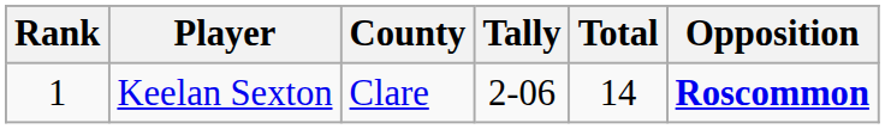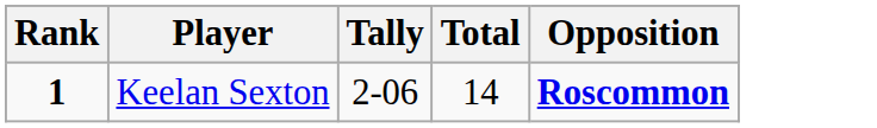 <table class="wikitable">
 <tr>
 <th>Rank</th>
 <th>Player</th>
-<th>County</th>
 <th class="unsortable">Tally</th>
 <th>Total</th>
 <th>Opposition</th>
 </tr>
 <tr>
-<td rowspan=1 align=center>1</td>
+<td rowspan=1 align=center><strong>1</strong></td>
 <td><a href='#'>Keelan Sexton</a></td>
-<td> <a href='#'>Clare</a></td>
 <td align=center>2-06</td>
 <td align=center>14</td>
 <td><strong> <a href='#'>Roscommon</a></strong></td>
 </tr>
 </table>
